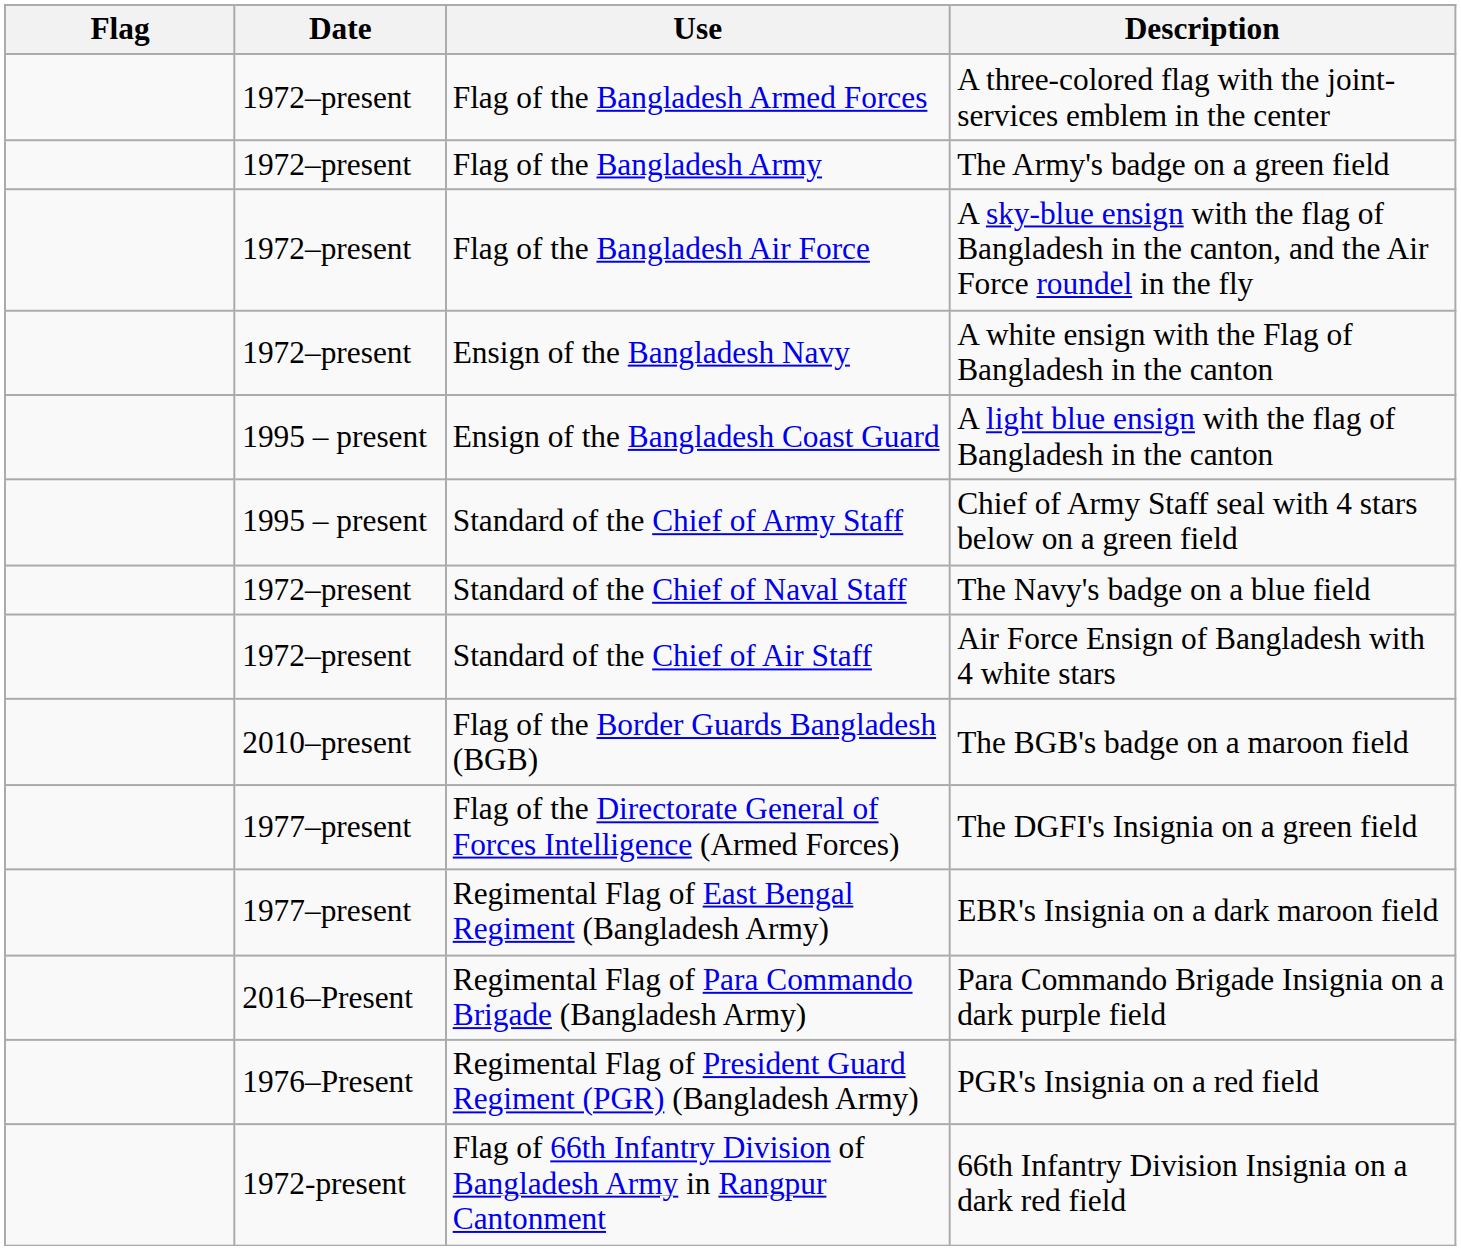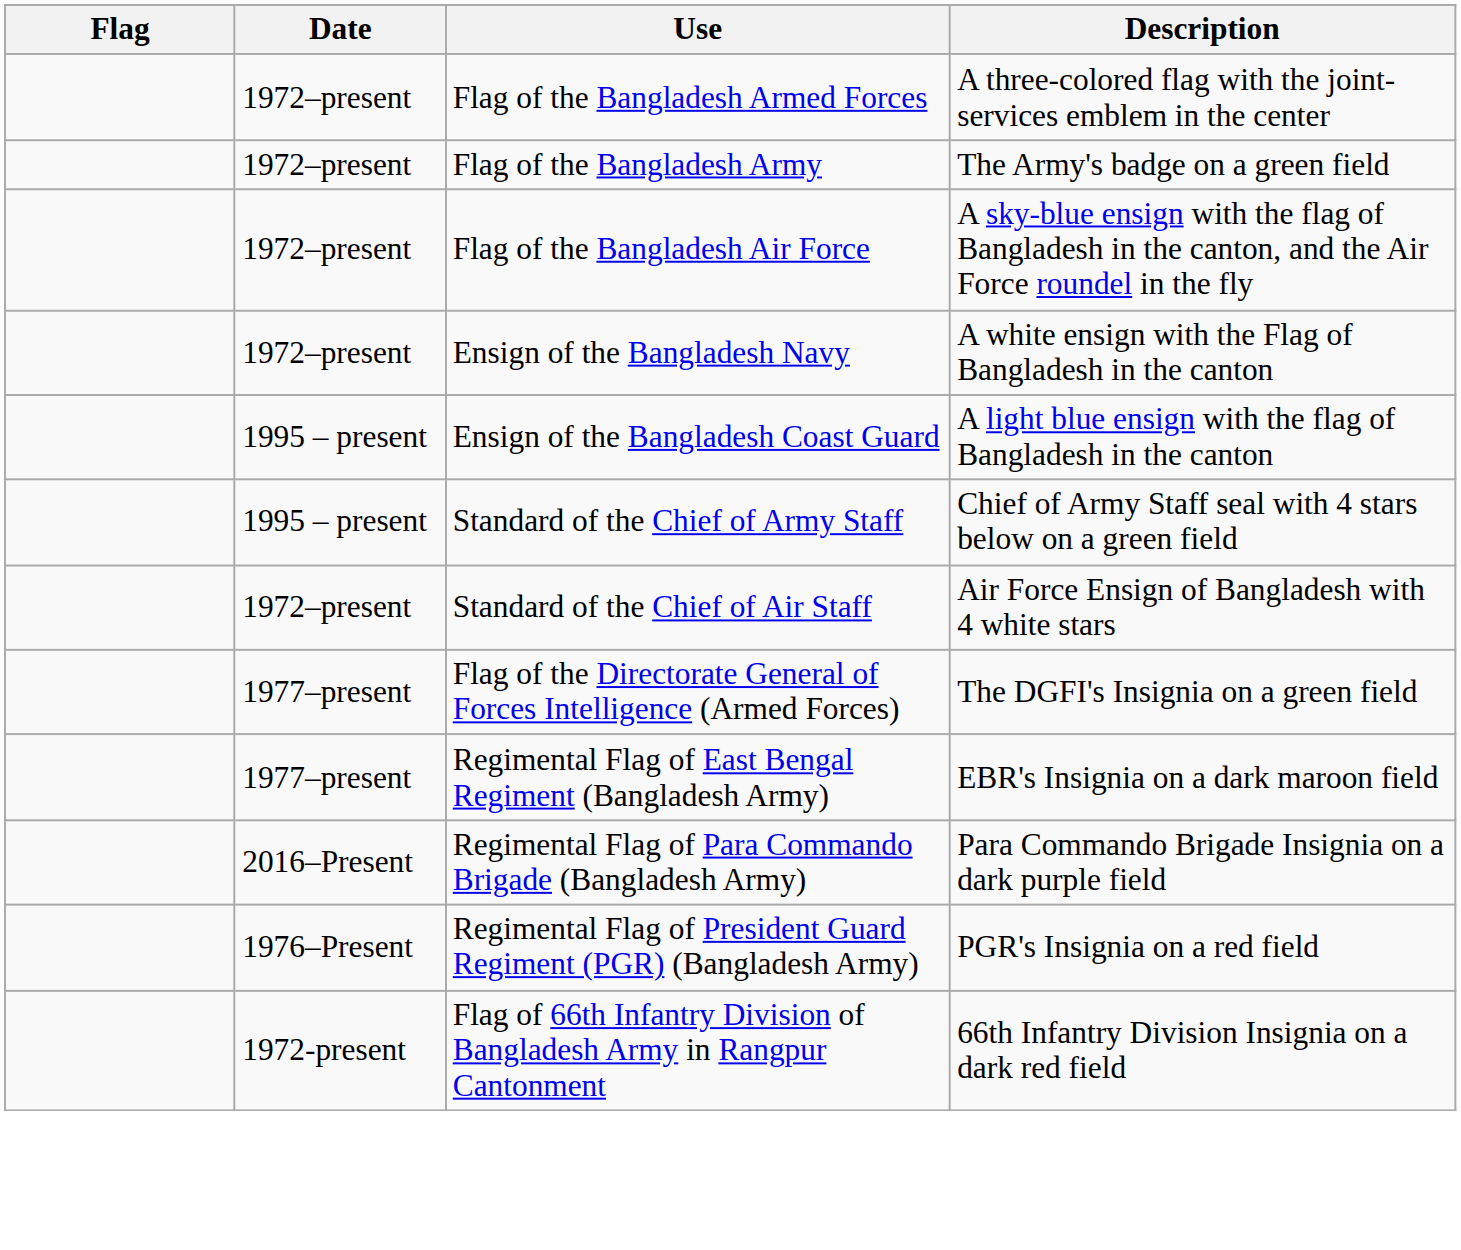 <table class="wikitable">
 <tr style="background:#efefef;">
 <th style="width:110px;">Flag</th>
 <th style="width:100px;">Date</th>
 <th style="width:250px;">Use</th>
 <th style="width:250px;">Description</th>
 </tr>
 <tr>
 <td></td>
 <td>1972–present</td>
 <td>Flag of the <a href='#'>Bangladesh Armed Forces</a></td>
 <td>A three-colored flag with the joint-services emblem in the center</td>
 </tr>
 <tr>
 <td></td>
 <td>1972–present</td>
 <td>Flag of the <a href='#'>Bangladesh Army</a></td>
 <td>The Army's badge on a green field</td>
 </tr>
 <tr>
 <td></td>
 <td>1972–present</td>
 <td>Flag of the <a href='#'>Bangladesh Air Force</a></td>
 <td>A <a href='#'>sky-blue ensign</a> with the flag of Bangladesh in the canton, and the Air Force <a href='#'>roundel</a> in the fly</td>
 </tr>
 <tr>
 <td></td>
 <td>1972–present</td>
 <td>Ensign of the <a href='#'>Bangladesh Navy</a></td>
 <td>A white  ensign with the Flag of Bangladesh in the canton</td>
 </tr>
 <tr>
 <td></td>
 <td>1995 – present</td>
 <td>Ensign of the <a href='#'>Bangladesh Coast Guard</a></td>
 <td>A <a href='#'>light blue ensign</a> with the flag of Bangladesh in the canton</td>
 </tr>
 <tr>
 <td></td>
 <td>1995 – present</td>
 <td>Standard of the <a href='#'>Chief of Army Staff</a></td>
 <td>Chief of Army Staff seal with 4 stars below on a green field</td>
 </tr>
 <tr>
 <td></td>
 <td>1972–present</td>
-<td>Standard of the <a href='#'>Chief of Naval Staff</a></td>
-<td>The Navy's badge on a blue field</td>
-</tr>
-<tr>
-<td></td>
-<td>1972–present</td>
 <td>Standard of the <a href='#'>Chief of Air Staff</a></td>
 <td>Air Force Ensign of Bangladesh with 4 white stars</td>
-</tr>
-<tr>
-<td></td>
-<td>2010–present</td>
-<td>Flag of the <a href='#'>Border Guards Bangladesh</a> (BGB)</td>
-<td>The BGB's badge on a maroon field</td>
 </tr>
 <tr>
 <td></td>
 <td>1977–present</td>
 <td>Flag of the <a href='#'>Directorate General of Forces Intelligence</a> (Armed Forces)</td>
 <td>The DGFI's Insignia on a green field</td>
 </tr>
 <tr>
 <td></td>
 <td>1977–present</td>
 <td>Regimental Flag of <a href='#'>East Bengal Regiment</a> (Bangladesh Army)</td>
 <td>EBR's Insignia on a dark maroon field</td>
 </tr>
 <tr>
 <td></td>
 <td>2016–Present</td>
 <td>Regimental Flag of <a href='#'>Para Commando Brigade</a> (Bangladesh Army)</td>
 <td>Para Commando Brigade Insignia on a dark purple field</td>
 </tr>
 <tr>
 <td></td>
 <td>1976–Present</td>
 <td>Regimental Flag of <a href='#'>President Guard Regiment (PGR)</a> (Bangladesh Army)</td>
 <td>PGR's Insignia on a red field</td>
 </tr>
 <tr>
 <td></td>
 <td>1972-present</td>
 <td>Flag of <a href='#'>66th Infantry Division</a> of <a href='#'>Bangladesh Army</a> in <a href='#'>Rangpur Cantonment</a></td>
 <td>66th Infantry Division Insignia on a dark red field</td>
 </tr>
 </table>
